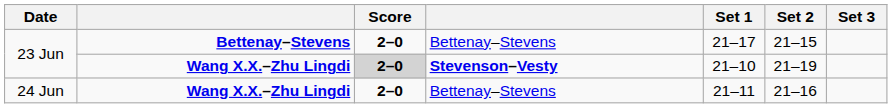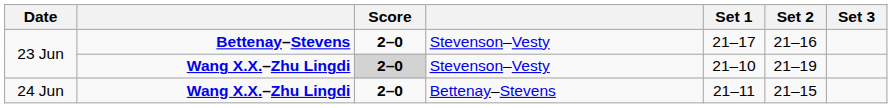 <table class="wikitable" style="text-align: center; font-size:90% ">
 <tr>
 <th width="60">Date</th>
 <th align="right" width="250"></th>
 <th width="60">Score</th>
 <th align="left" width="250"></th>
 <th width="50">Set 1</th>
 <th width="50">Set 2</th>
 <th width="50">Set 3</th>
 </tr>
 <tr>
 <td rowspan=2>23 Jun</td>
 <td align=right><strong><a href='#'>Bettenay</a>–<a href='#'>Stevens</a> </strong></td>
 <td align=center><strong>2–0</strong></td>
-<td align=left> <a href='#'>Bettenay</a>–<a href='#'>Stevens</a></td>
+<td align=left> <a href='#'>Stevenson</a>–<a href='#'>Vesty</a></td>
 <td>21–17</td>
-<td>21–15</td>
+<td>21–16</td>
 <td></td>
 </tr>
 <tr>
 <td align=right><strong><a href='#'>Wang X.X.</a>–<a href='#'>Zhu Lingdi</a> </strong></td>
 <td align=center style="background: lightgrey;"><strong>2–0</strong></td>
-<td align=left><strong> <a href='#'>Stevenson</a>–<a href='#'>Vesty</a></strong></td>
+<td align=left> <a href='#'>Stevenson</a>–<a href='#'>Vesty</a></td>
 <td>21–10</td>
 <td>21–19</td>
 <td></td>
 </tr>
 <tr>
 <td>24 Jun</td>
 <td align=right><strong><a href='#'>Wang X.X.</a>–<a href='#'>Zhu Lingdi</a> </strong></td>
 <td align=center><strong>2–0</strong></td>
 <td align=left> <a href='#'>Bettenay</a>–<a href='#'>Stevens</a></td>
 <td>21–11</td>
-<td>21–16</td>
+<td>21–15</td>
 <td></td>
 </tr>
 </table>
